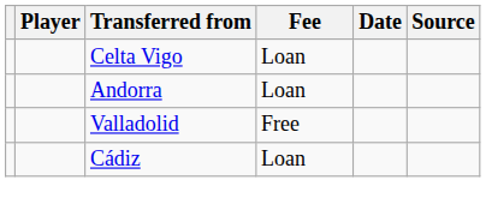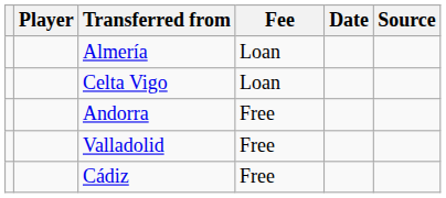 <table class="wikitable plainrowheaders sortable">
 <tr>
 <th></th>
 <th scope="col">Player</th>
 <th>Transferred from</th>
 <th style="width: 65px;">Fee</th>
 <th scope="col">Date</th>
 <th scope="col">Source</th>
+</tr>
+<tr>
+<td align="center"></td>
+<td></td>
+<td> <a href='#'>Almería</a></td>
+<td>Loan</td>
+<td></td>
+<td></td>
 </tr>
 <tr>
 <td align="center"></td>
 <td></td>
 <td> <a href='#'>Celta Vigo</a></td>
 <td>Loan</td>
 <td></td>
 <td></td>
 </tr>
 <tr>
 <td align="center"></td>
 <td></td>
 <td> <a href='#'>Andorra</a></td>
-<td>Loan</td>
+<td>Free</td>
 <td></td>
 <td></td>
 </tr>
 <tr>
 <td align="center"></td>
 <td></td>
 <td> <a href='#'>Valladolid</a></td>
 <td>Free</td>
 <td></td>
 <td></td>
 </tr>
 <tr>
 <td align="center"></td>
 <td></td>
 <td> <a href='#'>Cádiz</a></td>
-<td>Loan</td>
+<td>Free</td>
 <td></td>
 <td></td>
 </tr>
 </table>
